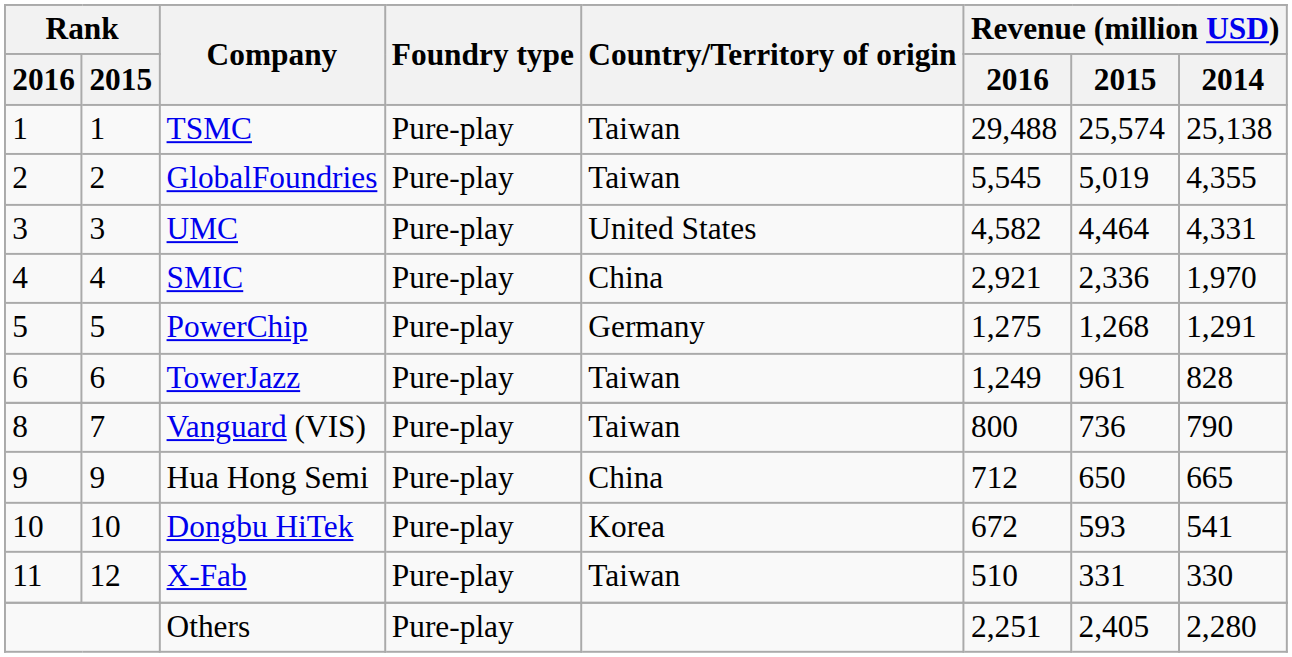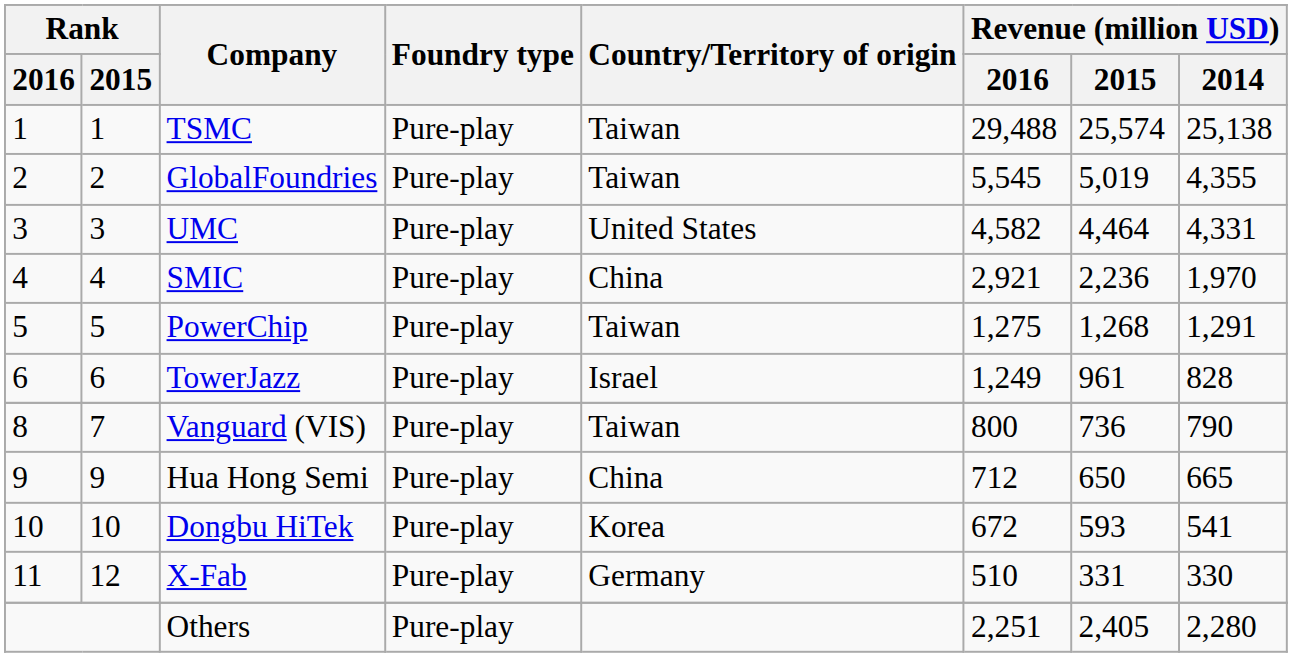 <table class="wikitable">
 <tr>
 <th colspan=2>Rank</th>
 <th rowspan=2>Company</th>
 <th rowspan=2>Foundry type</th>
 <th rowspan=2>Country/Territory of origin</th>
 <th colspan=3>Revenue (million <a href='#'>USD</a>)</th>
 </tr>
 <tr>
 <th>2016</th>
 <th>2015</th>
 <th>2016</th>
 <th>2015</th>
 <th>2014</th>
 </tr>
 <tr>
 <td>1</td>
 <td>1</td>
 <td><a href='#'>TSMC</a></td>
 <td>Pure-play</td>
 <td>Taiwan</td>
 <td>29,488</td>
 <td>25,574</td>
 <td>25,138</td>
 </tr>
 <tr>
 <td>2</td>
 <td>2</td>
 <td><a href='#'>GlobalFoundries</a></td>
 <td>Pure-play</td>
 <td>Taiwan</td>
 <td>5,545</td>
 <td>5,019</td>
 <td>4,355</td>
 </tr>
 <tr>
 <td>3</td>
 <td>3</td>
 <td><a href='#'>UMC</a></td>
 <td>Pure-play</td>
 <td>United States</td>
 <td>4,582</td>
 <td>4,464</td>
 <td>4,331</td>
 </tr>
 <tr>
 <td>4</td>
 <td>4</td>
 <td><a href='#'>SMIC</a></td>
 <td>Pure-play</td>
 <td>China</td>
 <td>2,921</td>
-<td>2,336</td>
+<td>2,236</td>
 <td>1,970</td>
 </tr>
 <tr>
 <td>5</td>
 <td>5</td>
 <td><a href='#'>PowerChip</a></td>
 <td>Pure-play</td>
-<td>Germany</td>
+<td>Taiwan</td>
 <td>1,275</td>
 <td>1,268</td>
 <td>1,291</td>
 </tr>
 <tr>
 <td>6</td>
 <td>6</td>
 <td><a href='#'>TowerJazz</a></td>
 <td>Pure-play</td>
-<td>Taiwan</td>
+<td>Israel</td>
 <td>1,249</td>
 <td>961</td>
 <td>828</td>
 </tr>
 <tr>
 </tr>
 <tr>
 <td>8</td>
 <td>7</td>
 <td><a href='#'>Vanguard</a> (VIS)</td>
 <td>Pure-play</td>
 <td>Taiwan</td>
 <td>800</td>
 <td>736</td>
 <td>790</td>
 </tr>
 <tr>
 <td>9</td>
 <td>9</td>
 <td>Hua Hong Semi</td>
 <td>Pure-play</td>
 <td>China</td>
 <td>712</td>
 <td>650</td>
 <td>665</td>
 </tr>
 <tr>
 <td>10</td>
 <td>10</td>
 <td><a href='#'>Dongbu HiTek</a></td>
 <td>Pure-play</td>
 <td>Korea</td>
 <td>672</td>
 <td>593</td>
 <td>541</td>
 </tr>
 <tr>
 <td>11</td>
 <td>12</td>
 <td><a href='#'>X-Fab</a></td>
 <td>Pure-play</td>
-<td>Taiwan</td>
+<td>Germany</td>
 <td>510</td>
 <td>331</td>
 <td>330</td>
 </tr>
 <tr>
 </tr>
 <tr>
 <td colspan=2></td>
 <td>Others</td>
 <td>Pure-play</td>
 <td></td>
 <td>2,251</td>
 <td>2,405</td>
 <td>2,280</td>
 </tr>
 </table>
